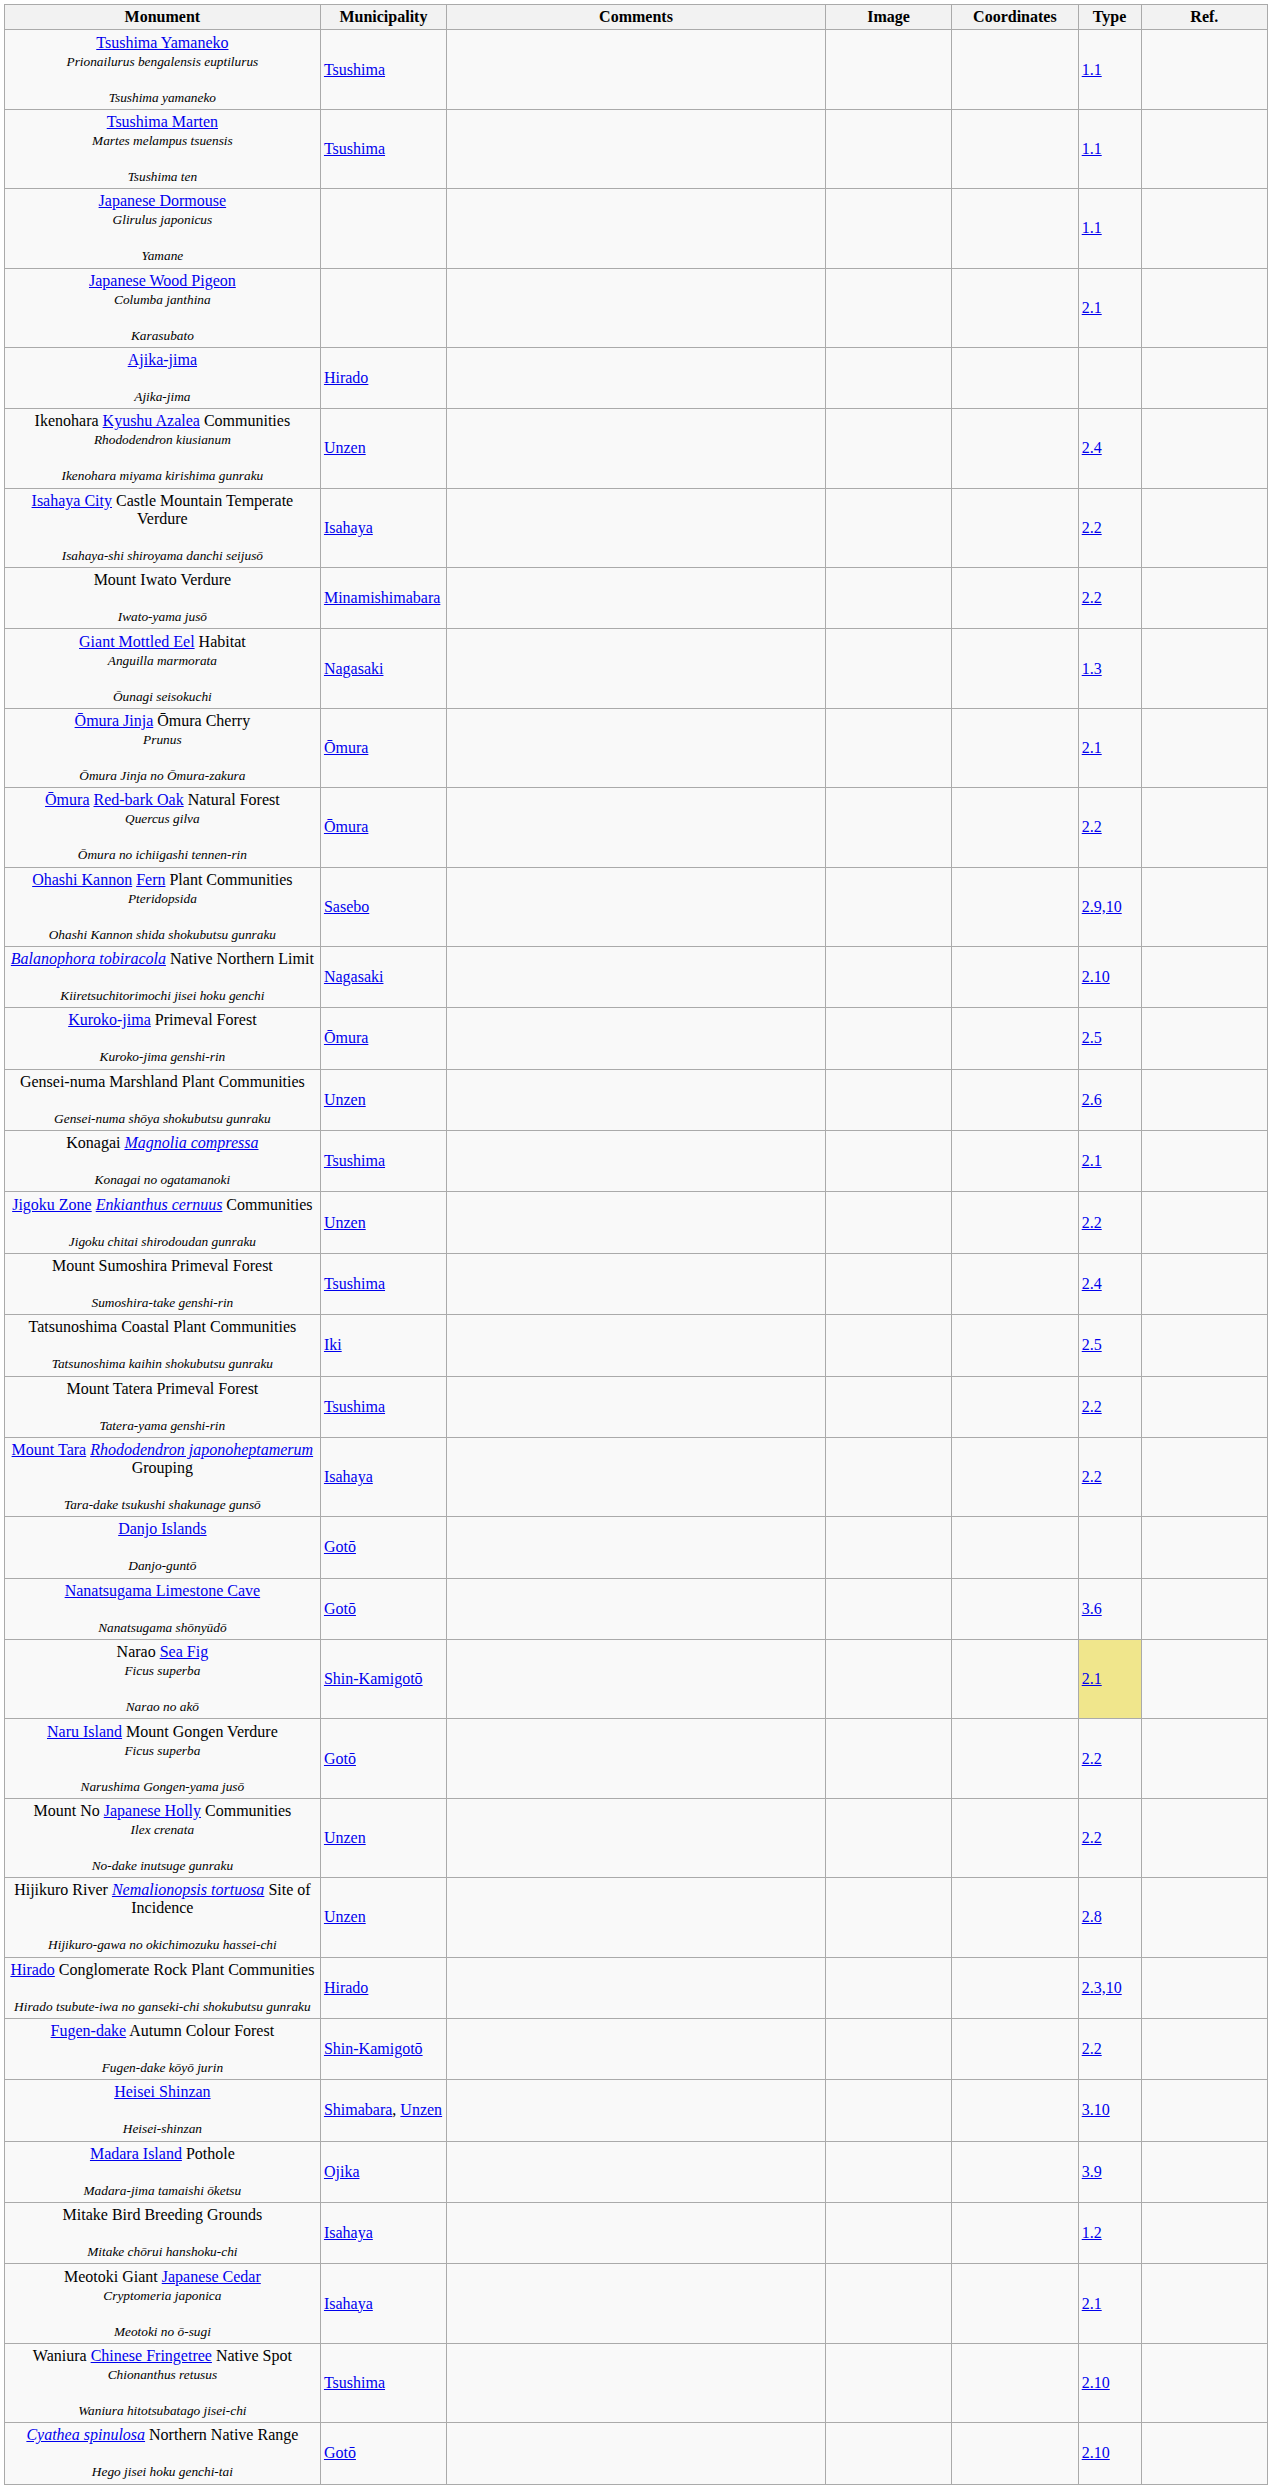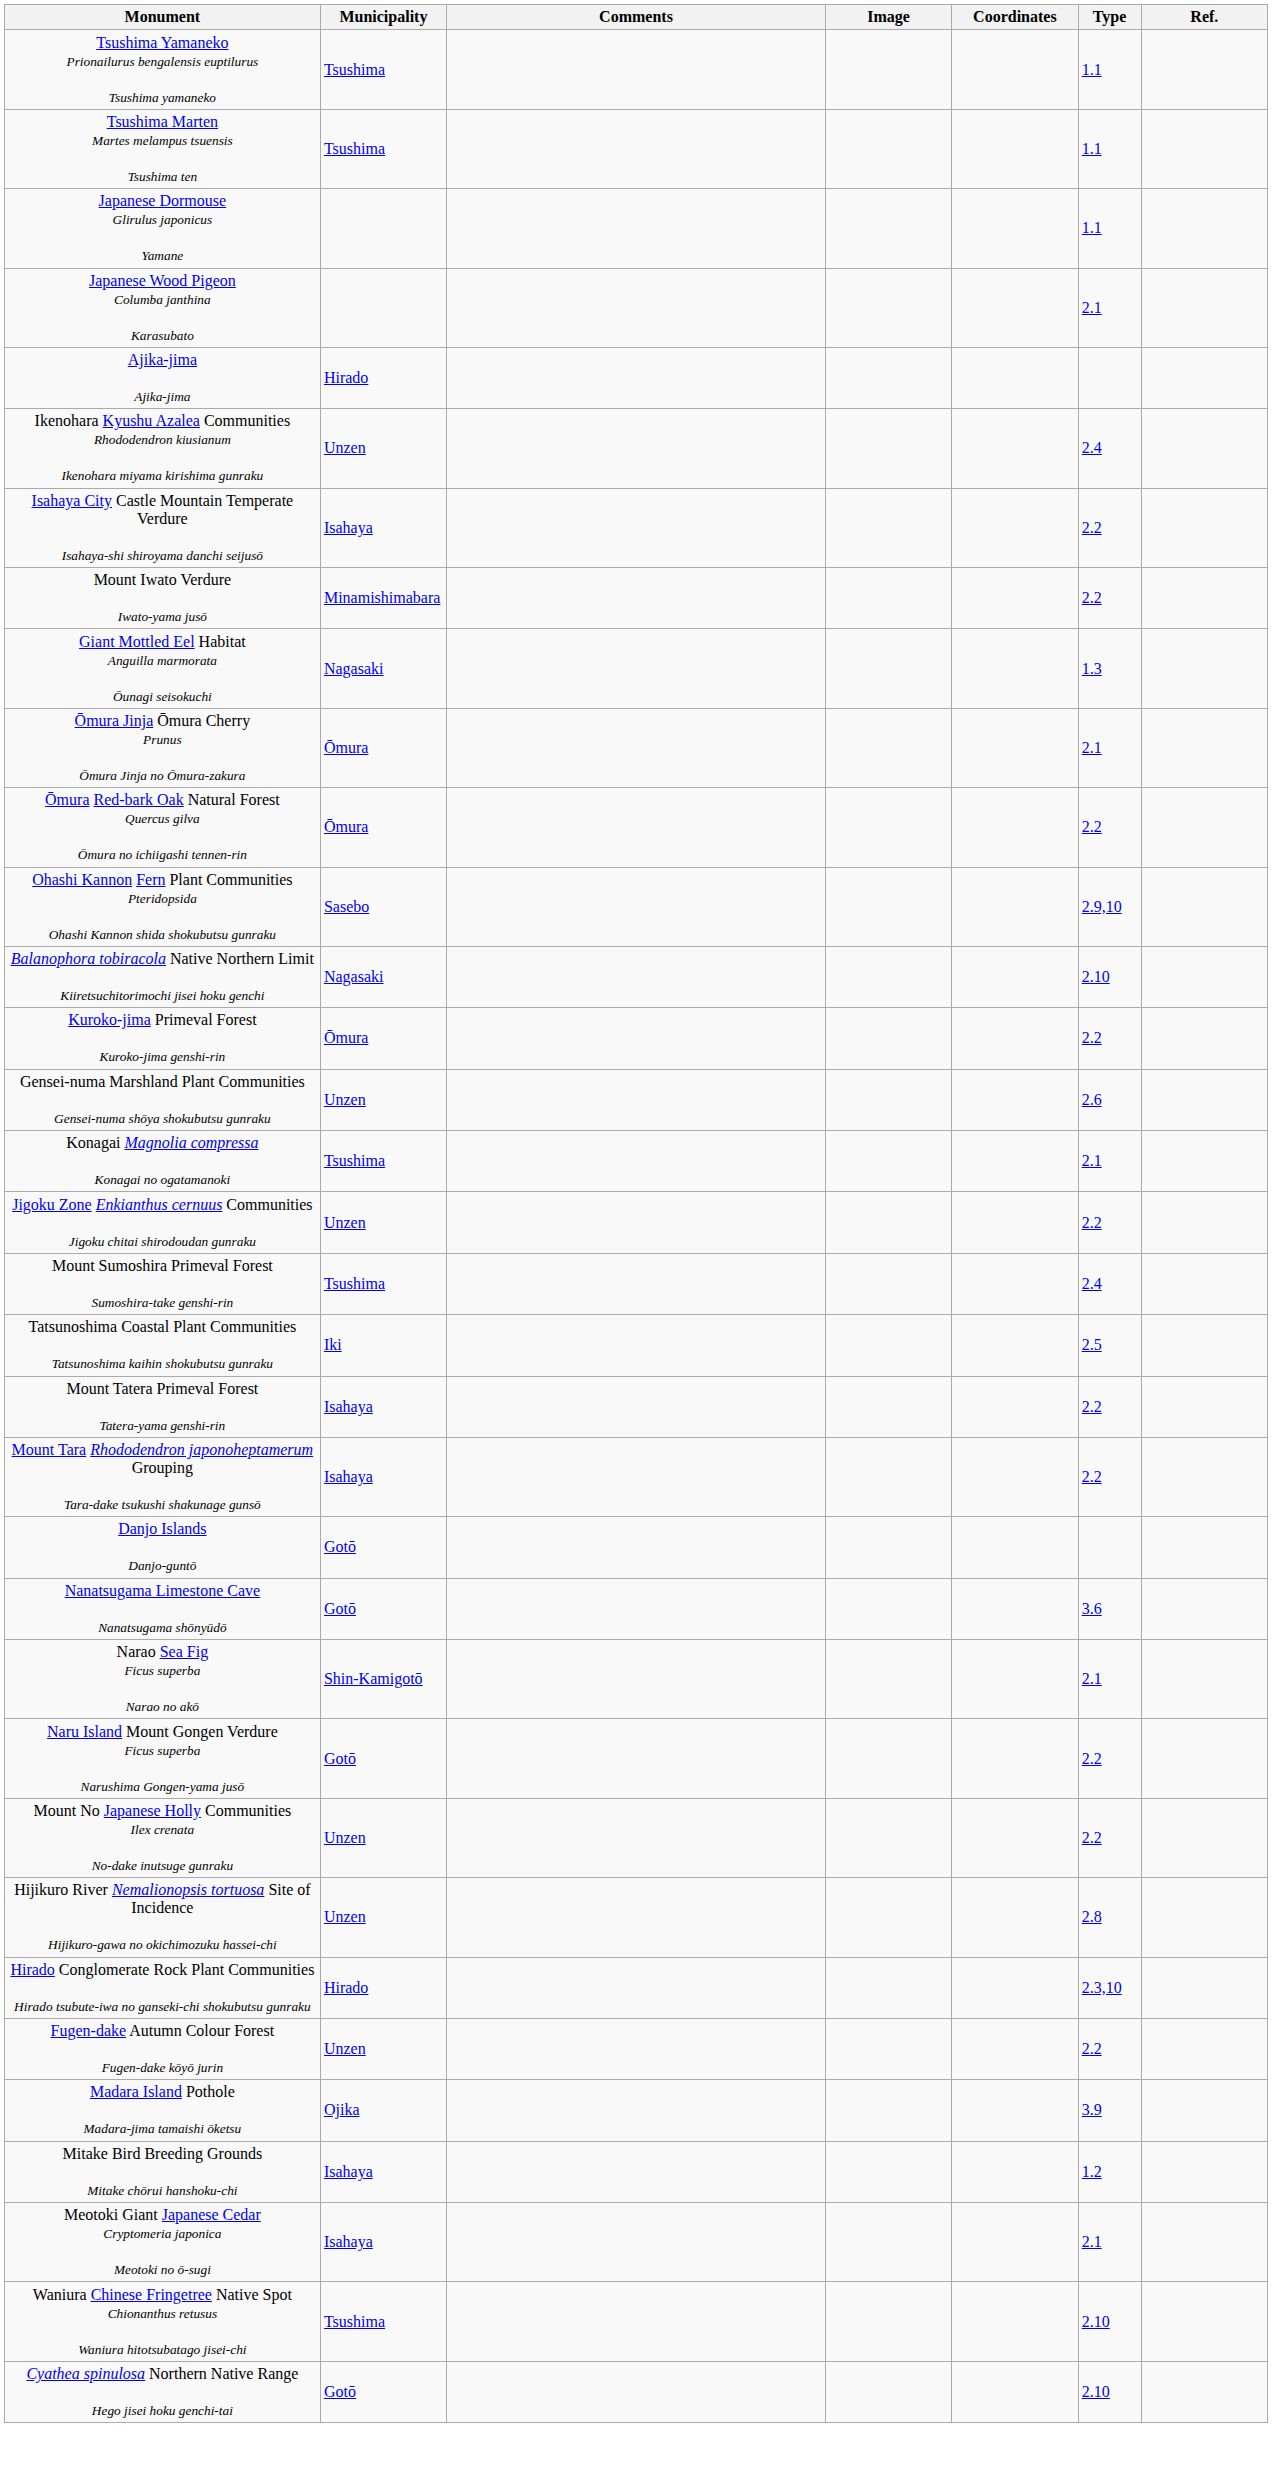 <table class="wikitable sortable"  style="width:100%;">
 <tr>
 <th width="25%" align="left">Monument</th>
 <th width="10%" align="left">Municipality</th>
 <th width="30%" align="left" class="unsortable">Comments</th>
 <th width="10%" align="left" class="unsortable">Image</th>
 <th width="10%" align="left" class="unsortable">Coordinates</th>
 <th width="5%" align="left">Type</th>
 <th width="10%" align="left" class="unsortable">Ref.</th>
 </tr>
 <tr>
 <td align="center"><a href='#'>Tsushima Yamaneko</a><br><small><em>Prionailurus bengalensis euptilurus</em></small><br><br><small><em>Tsushima yamaneko</em></small></td>
 <td><a href='#'>Tsushima</a></td>
 <td></td>
 <td></td>
 <td></td>
 <td><a href='#'>1.1</a></td>
 <td></td>
 </tr>
 <tr>
 <td align="center"><a href='#'>Tsushima Marten</a><br><small><em>Martes melampus tsuensis</em></small><br><br><small><em>Tsushima ten</em></small></td>
 <td><a href='#'>Tsushima</a></td>
 <td></td>
 <td></td>
 <td></td>
 <td><a href='#'>1.1</a></td>
 <td></td>
 </tr>
 <tr>
 <td align="center"><a href='#'>Japanese Dormouse</a><br><small><em>Glirulus japonicus</em></small><br><br><small><em>Yamane</em></small></td>
 <td></td>
 <td></td>
 <td></td>
 <td></td>
 <td><a href='#'>1.1</a></td>
 <td></td>
 </tr>
 <tr>
 <td align="center"><a href='#'>Japanese Wood Pigeon</a><br><small><em>Columba janthina</em></small><br><br><small><em>Karasubato</em></small></td>
 <td></td>
 <td></td>
 <td></td>
 <td></td>
 <td><a href='#'>2.1</a></td>
 <td></td>
 </tr>
 <tr>
 <td align="center"><a href='#'>Ajika-jima</a><br><br><small><em>Ajika-jima</em></small></td>
 <td><a href='#'>Hirado</a></td>
 <td></td>
 <td></td>
 <td></td>
 <td></td>
 <td></td>
 </tr>
 <tr>
 <td align="center">Ikenohara <a href='#'>Kyushu Azalea</a> Communities<br><small><em>Rhododendron kiusianum</em></small><br><br><small><em>Ikenohara miyama kirishima gunraku</em></small></td>
 <td><a href='#'>Unzen</a></td>
 <td></td>
 <td></td>
 <td></td>
 <td><a href='#'>2.4</a></td>
 <td></td>
 </tr>
 <tr>
 <td align="center"><a href='#'>Isahaya City</a> Castle Mountain Temperate Verdure<br><br><small><em>Isahaya-shi shiroyama danchi seijusō</em></small></td>
 <td><a href='#'>Isahaya</a></td>
 <td></td>
 <td></td>
 <td></td>
 <td><a href='#'>2.2</a></td>
 <td></td>
 </tr>
 <tr>
 <td align="center">Mount Iwato Verdure<br><br><small><em>Iwato-yama jusō</em></small></td>
 <td><a href='#'>Minamishimabara</a></td>
 <td></td>
 <td></td>
 <td></td>
 <td><a href='#'>2.2</a></td>
 <td></td>
 </tr>
 <tr>
 <td align="center"><a href='#'>Giant Mottled Eel</a> Habitat<br><small><em>Anguilla marmorata</em></small><br><br><small><em>Ōunagi seisokuchi</em></small></td>
 <td><a href='#'>Nagasaki</a></td>
 <td></td>
 <td></td>
 <td></td>
 <td><a href='#'>1.3</a></td>
 <td></td>
 </tr>
 <tr>
 <td align="center"><a href='#'>Ōmura Jinja</a> Ōmura Cherry<br><small><em>Prunus</em></small><br><br><small><em>Ōmura Jinja no Ōmura-zakura</em></small></td>
 <td><a href='#'>Ōmura</a></td>
 <td></td>
 <td></td>
 <td></td>
 <td><a href='#'>2.1</a></td>
 <td></td>
 </tr>
 <tr>
 <td align="center"><a href='#'>Ōmura</a> <a href='#'>Red-bark Oak</a> Natural Forest<br><small><em>Quercus gilva</em></small><br><br><small><em>Ōmura no ichiigashi tennen-rin</em></small></td>
 <td><a href='#'>Ōmura</a></td>
 <td></td>
 <td></td>
 <td></td>
 <td><a href='#'>2.2</a></td>
 <td></td>
 </tr>
 <tr>
 <td align="center"><a href='#'>Ohashi Kannon</a> <a href='#'>Fern</a> Plant Communities<br><small><em>Pteridopsida</em></small><br><br><small><em>Ohashi Kannon shida shokubutsu gunraku</em></small></td>
 <td><a href='#'>Sasebo</a></td>
 <td></td>
 <td></td>
 <td></td>
 <td><a href='#'>2.9,10</a></td>
 <td></td>
 </tr>
 <tr>
 <td align="center"><em><a href='#'>Balanophora tobiracola</a></em> Native Northern Limit<br><br><small><em>Kiiretsuchitorimochi jisei hoku genchi</em></small></td>
 <td><a href='#'>Nagasaki</a></td>
 <td></td>
 <td></td>
 <td></td>
 <td><a href='#'>2.10</a></td>
 <td></td>
 </tr>
 <tr>
 <td align="center"><a href='#'>Kuroko-jima</a> Primeval Forest<br><br><small><em>Kuroko-jima genshi-rin</em></small></td>
 <td><a href='#'>Ōmura</a></td>
 <td></td>
 <td></td>
 <td></td>
-<td><a href='#'>2.5</a></td>
+<td><a href='#'>2.2</a></td>
 <td></td>
 </tr>
 <tr>
 <td align="center">Gensei-numa Marshland Plant Communities<br><br><small><em>Gensei-numa shōya shokubutsu gunraku</em></small></td>
 <td><a href='#'>Unzen</a></td>
 <td></td>
 <td></td>
 <td></td>
 <td><a href='#'>2.6</a></td>
 <td></td>
 </tr>
 <tr>
 <td align="center">Konagai <em><a href='#'>Magnolia compressa</a></em><br><br><small><em>Konagai no ogatamanoki</em></small></td>
 <td><a href='#'>Tsushima</a></td>
 <td></td>
 <td></td>
 <td></td>
 <td><a href='#'>2.1</a></td>
 <td></td>
 </tr>
 <tr>
 <td align="center"><a href='#'>Jigoku Zone</a> <em><a href='#'>Enkianthus cernuus</a></em> Communities<br><br><small><em>Jigoku chitai shirodoudan gunraku</em></small></td>
 <td><a href='#'>Unzen</a></td>
 <td></td>
 <td></td>
 <td></td>
 <td><a href='#'>2.2</a></td>
 <td></td>
 </tr>
 <tr>
 <td align="center">Mount Sumoshira Primeval Forest<br><br><small><em>Sumoshira-take genshi-rin</em></small></td>
 <td><a href='#'>Tsushima</a></td>
 <td></td>
 <td></td>
 <td></td>
 <td><a href='#'>2.4</a></td>
 <td></td>
 </tr>
 <tr>
 <td align="center">Tatsunoshima Coastal Plant Communities<br><br><small><em>Tatsunoshima kaihin shokubutsu gunraku</em></small></td>
 <td><a href='#'>Iki</a></td>
 <td></td>
 <td></td>
 <td></td>
 <td><a href='#'>2.5</a></td>
 <td></td>
 </tr>
 <tr>
 <td align="center">Mount Tatera Primeval Forest<br><br><small><em>Tatera-yama genshi-rin</em></small></td>
-<td><a href='#'>Tsushima</a></td>
+<td><a href='#'>Isahaya</a></td>
 <td></td>
 <td></td>
 <td></td>
 <td><a href='#'>2.2</a></td>
 <td></td>
 </tr>
 <tr>
 <td align="center"><a href='#'>Mount Tara</a> <em><a href='#'>Rhododendron japonoheptamerum</a></em> Grouping<br><br><small><em>Tara-dake tsukushi shakunage gunsō</em></small></td>
 <td><a href='#'>Isahaya</a></td>
 <td></td>
 <td></td>
 <td></td>
 <td><a href='#'>2.2</a></td>
 <td></td>
 </tr>
 <tr>
 <td align="center"><a href='#'>Danjo Islands</a><br><br><small><em>Danjo-guntō</em></small></td>
 <td><a href='#'>Gotō</a></td>
 <td></td>
 <td></td>
 <td></td>
 <td></td>
 <td></td>
 </tr>
 <tr>
 <td align="center"><a href='#'>Nanatsugama Limestone Cave</a><br><br><small><em>Nanatsugama shōnyūdō</em></small></td>
 <td><a href='#'>Gotō</a></td>
 <td></td>
 <td></td>
 <td></td>
 <td><a href='#'>3.6</a></td>
 <td></td>
 </tr>
 <tr>
 <td align="center">Narao <a href='#'>Sea Fig</a><br><small><em>Ficus superba</em></small><br><br><small><em>Narao no akō</em></small></td>
 <td><a href='#'>Shin-Kamigotō</a></td>
 <td></td>
 <td></td>
 <td></td>
-<td style="background: khaki;"><a href='#'>2.1</a></td>
+<td><a href='#'>2.1</a></td>
 <td></td>
 </tr>
 <tr>
 <td align="center"><a href='#'>Naru Island</a> Mount Gongen Verdure<br><small><em>Ficus superba</em></small><br><br><small><em>Narushima Gongen-yama jusō</em></small></td>
 <td><a href='#'>Gotō</a></td>
 <td></td>
 <td></td>
 <td></td>
 <td><a href='#'>2.2</a></td>
 <td></td>
 </tr>
 <tr>
 <td align="center">Mount No <a href='#'>Japanese Holly</a> Communities<br><small><em>Ilex crenata</em></small><br><br><small><em>No-dake inutsuge gunraku</em></small></td>
 <td><a href='#'>Unzen</a></td>
 <td></td>
 <td></td>
 <td></td>
 <td><a href='#'>2.2</a></td>
 <td></td>
 </tr>
 <tr>
 <td align="center">Hijikuro River <em><a href='#'>Nemalionopsis tortuosa</a></em> Site of Incidence<br><br><small><em>Hijikuro-gawa no okichimozuku hassei-chi</em></small></td>
 <td><a href='#'>Unzen</a></td>
 <td></td>
 <td></td>
 <td></td>
 <td><a href='#'>2.8</a></td>
 <td></td>
 </tr>
 <tr>
 <td align="center"><a href='#'>Hirado</a> Conglomerate Rock Plant Communities<br><br><small><em>Hirado tsubute-iwa no ganseki-chi shokubutsu gunraku</em></small></td>
 <td><a href='#'>Hirado</a></td>
 <td></td>
 <td></td>
 <td></td>
 <td><a href='#'>2.3,10</a></td>
 <td></td>
 </tr>
 <tr>
 <td align="center"><a href='#'>Fugen-dake</a> Autumn Colour Forest<br><br><small><em>Fugen-dake kōyō jurin</em></small></td>
-<td><a href='#'>Shin-Kamigotō</a></td>
+<td><a href='#'>Unzen</a></td>
 <td></td>
 <td></td>
 <td></td>
 <td><a href='#'>2.2</a></td>
-<td></td>
-</tr>
-<tr>
-<td align="center"><a href='#'>Heisei Shinzan</a><br><br><small><em>Heisei-shinzan</em></small></td>
-<td><a href='#'>Shimabara</a>, <a href='#'>Unzen</a></td>
-<td></td>
-<td></td>
-<td></td>
-<td><a href='#'>3.10</a></td>
 <td></td>
 </tr>
 <tr>
 <td align="center"><a href='#'>Madara Island</a> Pothole<br><br><small><em>Madara-jima tamaishi ōketsu</em></small></td>
 <td><a href='#'>Ojika</a></td>
 <td></td>
 <td></td>
 <td></td>
 <td><a href='#'>3.9</a></td>
 <td></td>
 </tr>
 <tr>
 <td align="center">Mitake Bird Breeding Grounds<br><br><small><em>Mitake chōrui hanshoku-chi</em></small></td>
 <td><a href='#'>Isahaya</a></td>
 <td></td>
 <td></td>
 <td></td>
 <td><a href='#'>1.2</a></td>
 <td></td>
 </tr>
 <tr>
 <td align="center">Meotoki Giant <a href='#'>Japanese Cedar</a><br><small><em>Cryptomeria japonica</em></small><br><br><small><em>Meotoki no ō-sugi</em></small></td>
 <td><a href='#'>Isahaya</a></td>
 <td></td>
 <td></td>
 <td></td>
 <td><a href='#'>2.1</a></td>
 <td></td>
 </tr>
 <tr>
 <td align="center">Waniura <a href='#'>Chinese Fringetree</a> Native Spot<br><small><em>Chionanthus retusus</em></small><br><br><small><em>Waniura hitotsubatago jisei-chi</em></small></td>
 <td><a href='#'>Tsushima</a></td>
 <td></td>
 <td></td>
 <td></td>
 <td><a href='#'>2.10</a></td>
 <td></td>
 </tr>
 <tr>
 <td align="center"><em><a href='#'>Cyathea spinulosa</a></em> Northern Native Range<br><br><small><em>Hego jisei hoku genchi-tai</em></small></td>
 <td><a href='#'>Gotō</a></td>
 <td></td>
 <td></td>
 <td></td>
 <td><a href='#'>2.10</a></td>
 <td></td>
 </tr>
 <tr>
 </tr>
 </table>
